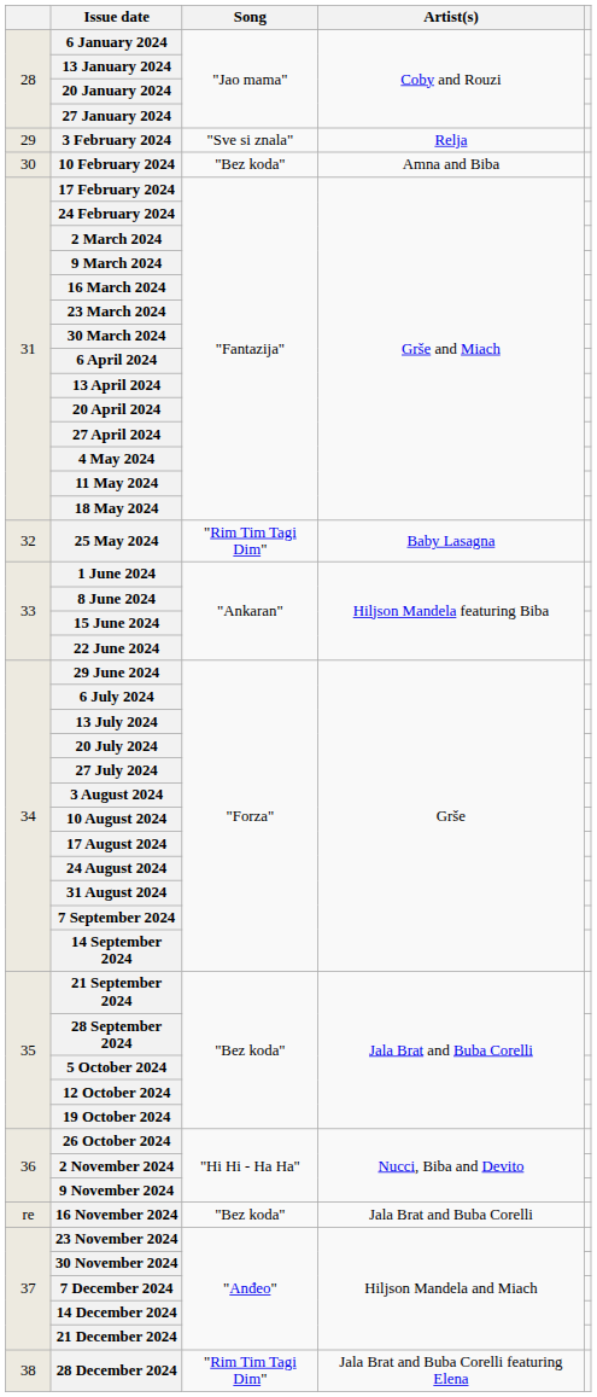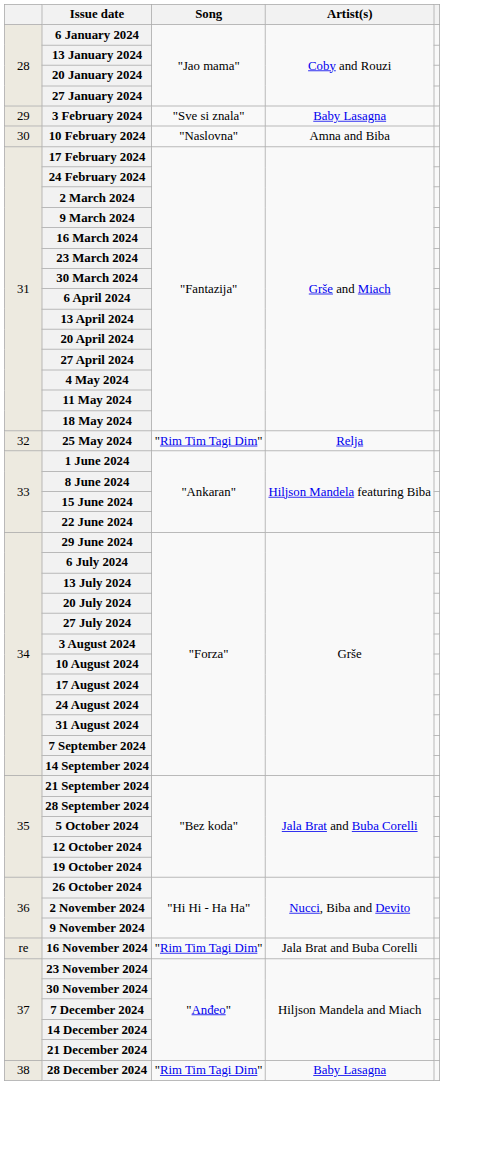 <table class="wikitable plainrowheaders" style="text-align: center">
 <tr>
 <th width="40"></th>
 <th scope="col">Issue date</th>
 <th>Song</th>
 <th>Artist(s)</th>
 <th></th>
 </tr>
 <tr>
 <td bgcolor=#EDEAE0 align="center" rowspan=4>28</td>
 <th scope="row">6 January 2024</th>
 <td rowspan="4">"Jao mama"</td>
 <td rowspan="4"><a href='#'>Coby</a> and Rouzi</td>
 <td></td>
 </tr>
 <tr>
 <th scope="row">13 January 2024</th>
 <td></td>
 </tr>
 <tr>
 <th scope="row">20 January 2024</th>
 <td></td>
 </tr>
 <tr>
 <th scope="row">27 January 2024</th>
 <td></td>
 </tr>
 <tr>
 <td bgcolor=#EDEAE0 align="center">29</td>
 <th scope="row">3 February 2024</th>
 <td>"Sve si znala"</td>
-<td><a href='#'>Relja</a></td>
+<td><a href='#'>Baby Lasagna</a></td>
 <td></td>
 </tr>
 <tr>
 <td bgcolor=#EDEAE0 align="center">30</td>
 <th scope="row">10 February 2024</th>
-<td>"Bez koda"</td>
+<td>"Naslovna"</td>
 <td>Amna and Biba</td>
 <td></td>
 </tr>
 <tr>
 <td bgcolor=#EDEAE0 align="center" rowspan=14>31</td>
 <th scope="row">17 February 2024</th>
 <td rowspan="14">"Fantazija"</td>
 <td rowspan="14"><a href='#'>Grše</a> and <a href='#'>Miach</a></td>
 <td></td>
 </tr>
 <tr>
 <th scope="row">24 February 2024</th>
 <td></td>
 </tr>
 <tr>
 <th scope="row">2 March 2024</th>
 <td></td>
 </tr>
 <tr>
 <th scope="row">9 March 2024</th>
 <td></td>
 </tr>
 <tr>
 <th scope="row">16 March 2024</th>
 <td></td>
 </tr>
 <tr>
 <th scope="row">23 March 2024</th>
 <td></td>
 </tr>
 <tr>
 <th scope="row">30 March 2024</th>
 <td></td>
 </tr>
 <tr>
 <th scope="row">6 April 2024</th>
 <td></td>
 </tr>
 <tr>
 <th scope="row">13 April 2024</th>
 <td></td>
 </tr>
 <tr>
 <th scope="row">20 April 2024</th>
 <td></td>
 </tr>
 <tr>
 <th scope="row">27 April 2024</th>
 <td></td>
 </tr>
 <tr>
 <th scope="row">4 May 2024</th>
 <td></td>
 </tr>
 <tr>
 <th scope="row">11 May 2024</th>
 <td></td>
 </tr>
 <tr>
 <th scope="row">18 May 2024</th>
 <td></td>
 </tr>
 <tr>
 <td bgcolor=#EDEAE0 align="center">32</td>
 <th scope="row">25 May 2024</th>
 <td>"<a href='#'>Rim Tim Tagi Dim</a>"</td>
-<td><a href='#'>Baby Lasagna</a></td>
+<td><a href='#'>Relja</a></td>
 <td></td>
 </tr>
 <tr>
 <td bgcolor=#EDEAE0 align="center" rowspan=4>33</td>
 <th scope="row">1 June 2024</th>
 <td rowspan="4">"Ankaran"</td>
 <td rowspan="4"><a href='#'>Hiljson Mandela</a> featuring Biba</td>
 <td></td>
 </tr>
 <tr>
 <th scope="row">8 June 2024</th>
 <td></td>
 </tr>
 <tr>
 <th scope="row">15 June 2024</th>
 <td></td>
 </tr>
 <tr>
 <th scope="row">22 June 2024</th>
 <td></td>
 </tr>
 <tr>
 <td bgcolor=#EDEAE0 align="center" rowspan=12>34</td>
 <th scope="row">29 June 2024</th>
 <td rowspan="12">"Forza"</td>
 <td rowspan="12">Grše</td>
 <td></td>
 </tr>
 <tr>
 <th scope="row">6 July 2024</th>
 <td></td>
 </tr>
 <tr>
 <th scope="row">13 July 2024</th>
 <td></td>
 </tr>
 <tr>
 <th scope="row">20 July 2024</th>
 <td></td>
 </tr>
 <tr>
 <th scope="row">27 July 2024</th>
 <td></td>
 </tr>
 <tr>
 <th scope="row">3 August 2024</th>
 <td></td>
 </tr>
 <tr>
 <th scope="row">10 August 2024</th>
 <td></td>
 </tr>
 <tr>
 <th scope="row">17 August 2024</th>
 <td></td>
 </tr>
 <tr>
 <th scope="row">24 August 2024</th>
 <td></td>
 </tr>
 <tr>
 <th scope="row">31 August 2024</th>
 <td></td>
 </tr>
 <tr>
 <th scope="row">7 September 2024</th>
 <td></td>
 </tr>
 <tr>
 <th scope="row">14 September 2024</th>
 <td></td>
 </tr>
 <tr>
 <td bgcolor=#EDEAE0 align="center" rowspan=5>35</td>
 <th scope="row">21 September 2024</th>
 <td rowspan="5">"Bez koda"</td>
 <td rowspan="5"><a href='#'>Jala Brat</a> and <a href='#'>Buba Corelli</a></td>
 <td></td>
 </tr>
 <tr>
 <th scope="row">28 September 2024</th>
 <td></td>
 </tr>
 <tr>
 <th scope="row">5 October 2024</th>
 <td></td>
 </tr>
 <tr>
 <th scope="row">12 October 2024</th>
 <td></td>
 </tr>
 <tr>
 <th scope="row">19 October 2024</th>
 <td></td>
 </tr>
 <tr>
 <td bgcolor=#EDEAE0 align="center" rowspan=3>36</td>
 <th scope="row">26 October 2024</th>
 <td rowspan="3">"Hi Hi - Ha Ha"</td>
 <td rowspan="3"><a href='#'>Nucci</a>, Biba and <a href='#'>Devito</a></td>
 <td></td>
 </tr>
 <tr>
 <th scope="row">2 November 2024</th>
 <td></td>
 </tr>
 <tr>
 <th scope="row">9 November 2024</th>
 <td></td>
 </tr>
 <tr>
 <td bgcolor=#EDEAE0 align="center">re</td>
 <th scope="row">16 November 2024</th>
-<td>"Bez koda"</td>
+<td>"<a href='#'>Rim Tim Tagi Dim</a>"</td>
 <td>Jala Brat and Buba Corelli</td>
 <td></td>
 </tr>
 <tr>
 <td bgcolor=#EDEAE0 align="center" rowspan=5>37</td>
 <th scope="row">23 November 2024</th>
 <td rowspan="5">"<a href='#'>Anđeo</a>"</td>
 <td rowspan="5">Hiljson Mandela and Miach</td>
 <td></td>
 </tr>
 <tr>
 <th scope="row">30 November 2024</th>
 <td></td>
 </tr>
 <tr>
 <th scope="row">7 December 2024</th>
 <td></td>
 </tr>
 <tr>
 <th scope="row">14 December 2024</th>
 <td></td>
 </tr>
 <tr>
 <th scope="row">21 December 2024</th>
 <td></td>
 </tr>
 <tr>
 <td bgcolor=#EDEAE0 align="center">38</td>
 <th scope="row">28 December 2024</th>
 <td>"<a href='#'>Rim Tim Tagi Dim</a>"</td>
-<td>Jala Brat and Buba Corelli featuring <a href='#'>Elena</a></td>
+<td><a href='#'>Baby Lasagna</a></td>
 <td></td>
 </tr>
 </table>
